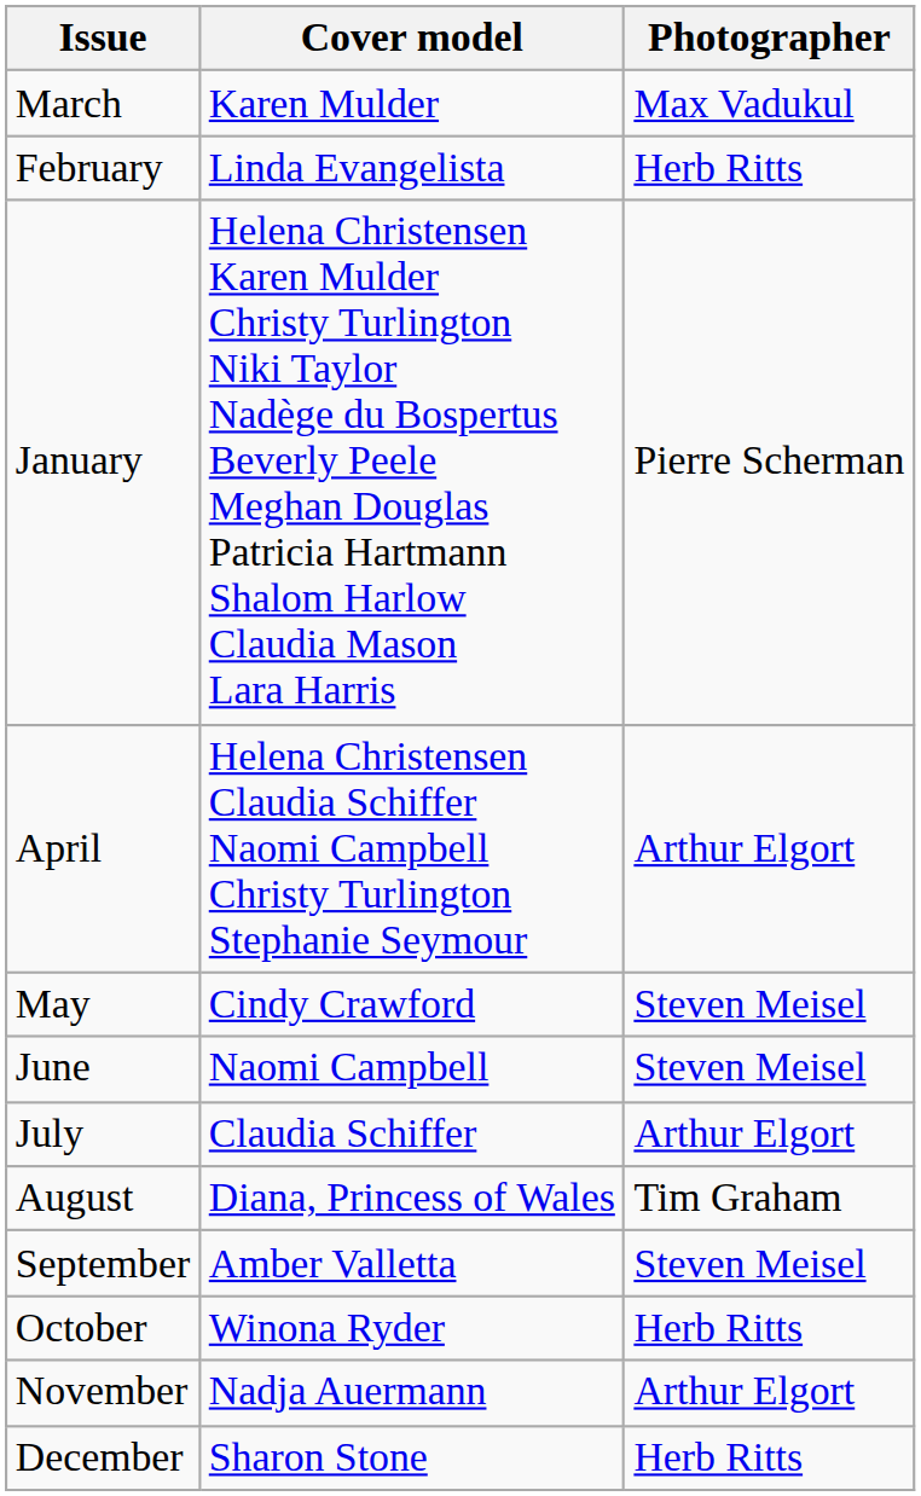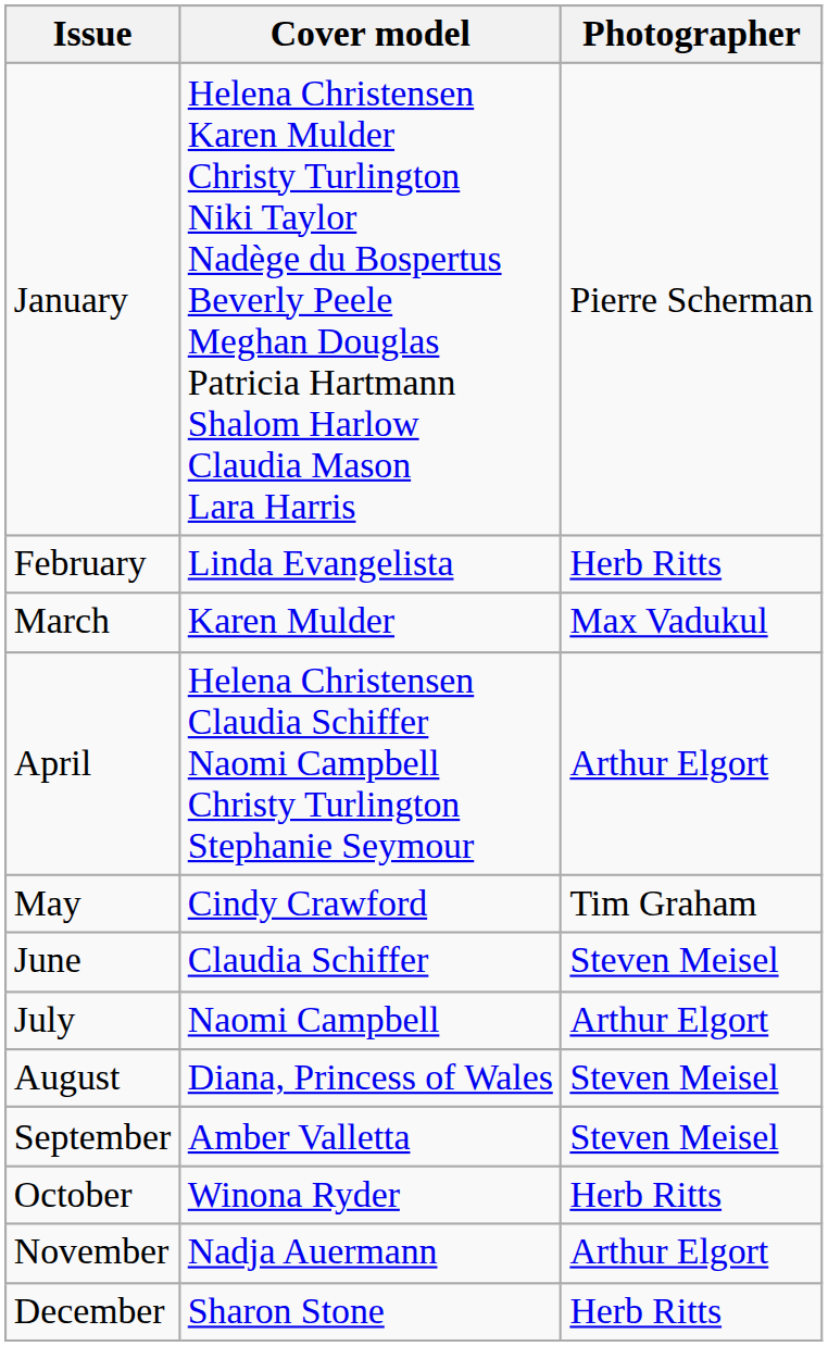 <table class="sortable wikitable">
 <tr>
 <th>Issue</th>
 <th>Cover model</th>
 <th>Photographer</th>
 </tr>
 <tr>
-<td>March</td>
-<td><a href='#'>Karen Mulder</a></td>
-<td><a href='#'>Max Vadukul</a></td>
+<td>January</td>
+<td><a href='#'>Helena Christensen</a><br><a href='#'>Karen Mulder</a><br><a href='#'>Christy Turlington</a><br><a href='#'>Niki Taylor</a><br><a href='#'>Nadège du Bospertus</a><br><a href='#'>Beverly Peele</a><br><a href='#'>Meghan Douglas</a><br>Patricia Hartmann<br><a href='#'>Shalom Harlow</a><br><a href='#'>Claudia Mason</a><br><a href='#'>Lara Harris</a></td>
+<td>Pierre Scherman</td>
 </tr>
 <tr>
 <td>February</td>
 <td><a href='#'>Linda Evangelista</a></td>
 <td><a href='#'>Herb Ritts</a></td>
 </tr>
 <tr>
-<td>January</td>
-<td><a href='#'>Helena Christensen</a><br><a href='#'>Karen Mulder</a><br><a href='#'>Christy Turlington</a><br><a href='#'>Niki Taylor</a><br><a href='#'>Nadège du Bospertus</a><br><a href='#'>Beverly Peele</a><br><a href='#'>Meghan Douglas</a><br>Patricia Hartmann<br><a href='#'>Shalom Harlow</a><br><a href='#'>Claudia Mason</a><br><a href='#'>Lara Harris</a></td>
-<td>Pierre Scherman</td>
+<td>March</td>
+<td><a href='#'>Karen Mulder</a></td>
+<td><a href='#'>Max Vadukul</a></td>
 </tr>
 <tr>
 <td>April</td>
 <td><a href='#'>Helena Christensen</a><br><a href='#'>Claudia Schiffer</a><br><a href='#'>Naomi Campbell</a><br><a href='#'>Christy Turlington</a><br><a href='#'>Stephanie Seymour</a></td>
 <td><a href='#'>Arthur Elgort</a></td>
 </tr>
 <tr>
 <td>May</td>
 <td><a href='#'>Cindy Crawford</a></td>
-<td><a href='#'>Steven Meisel</a></td>
+<td>Tim Graham</td>
 </tr>
 <tr>
 <td>June</td>
-<td><a href='#'>Naomi Campbell</a></td>
+<td><a href='#'>Claudia Schiffer</a></td>
 <td><a href='#'>Steven Meisel</a></td>
 </tr>
 <tr>
 <td>July</td>
-<td><a href='#'>Claudia Schiffer</a></td>
+<td><a href='#'>Naomi Campbell</a></td>
 <td><a href='#'>Arthur Elgort</a></td>
 </tr>
 <tr>
 <td>August</td>
 <td><a href='#'>Diana, Princess of Wales</a></td>
-<td>Tim Graham</td>
+<td><a href='#'>Steven Meisel</a></td>
 </tr>
 <tr>
 <td>September</td>
 <td><a href='#'>Amber Valletta</a></td>
 <td><a href='#'>Steven Meisel</a></td>
 </tr>
 <tr>
 <td>October</td>
 <td><a href='#'>Winona Ryder</a></td>
 <td><a href='#'>Herb Ritts</a></td>
 </tr>
 <tr>
 <td>November</td>
 <td><a href='#'>Nadja Auermann</a></td>
 <td><a href='#'>Arthur Elgort</a></td>
 </tr>
 <tr>
 <td>December</td>
 <td><a href='#'>Sharon Stone</a></td>
 <td><a href='#'>Herb Ritts</a></td>
 </tr>
 </table>
